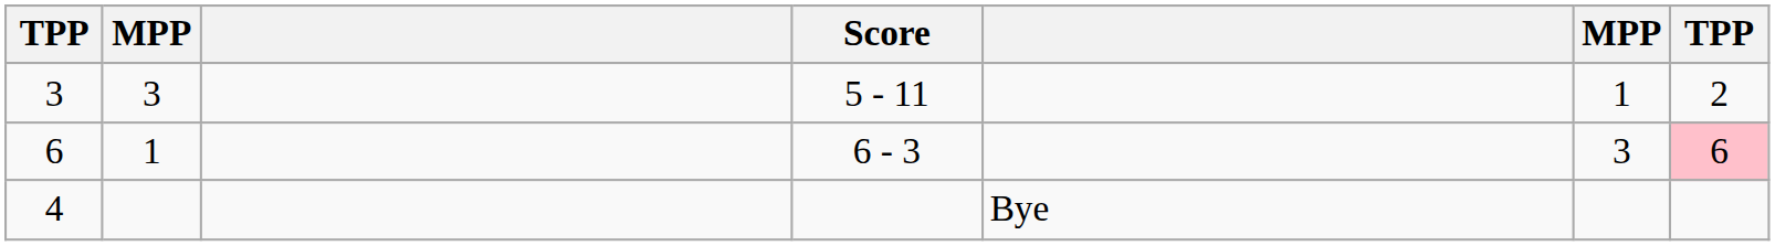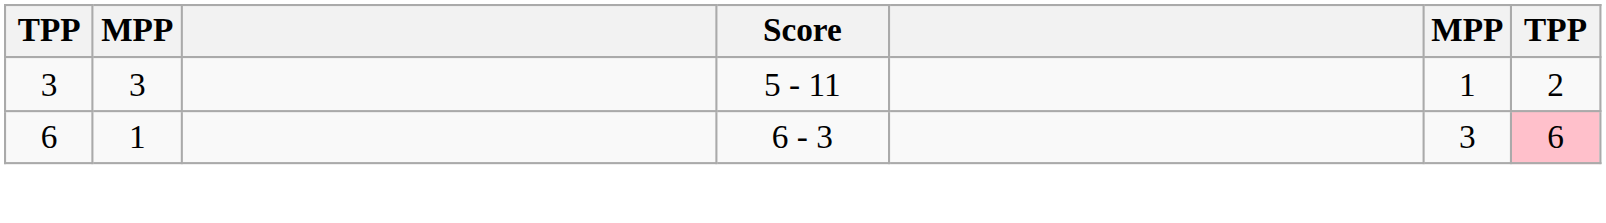 <table class="wikitable" style="text-align: center;" |>
 <tr>
 <th width="35">TPP</th>
 <th width="35">MPP</th>
 <th width="250"></th>
 <th width="75">Score</th>
 <th width="250"></th>
 <th width="35">MPP</th>
 <th width="35">TPP</th>
 </tr>
 <tr>
 <td>3</td>
 <td>3</td>
 <td style="text-align:left;"></td>
 <td>5 - 11</td>
 <td style="text-align:left;"><strong></strong></td>
 <td>1</td>
 <td>2</td>
 </tr>
 <tr>
 <td>6</td>
 <td>1</td>
 <td style="text-align:left;"><strong></strong></td>
 <td>6 - 3</td>
 <td style="text-align:left;"></td>
 <td>3</td>
 <td bgcolor=pink>6</td>
 </tr>
-<tr>
-<td>4</td>
-<td></td>
-<td style="text-align:left;"><strong></strong></td>
-<td></td>
-<td style="text-align:left;">Bye</td>
-<td></td>
-<td></td>
-</tr>
 </table>
